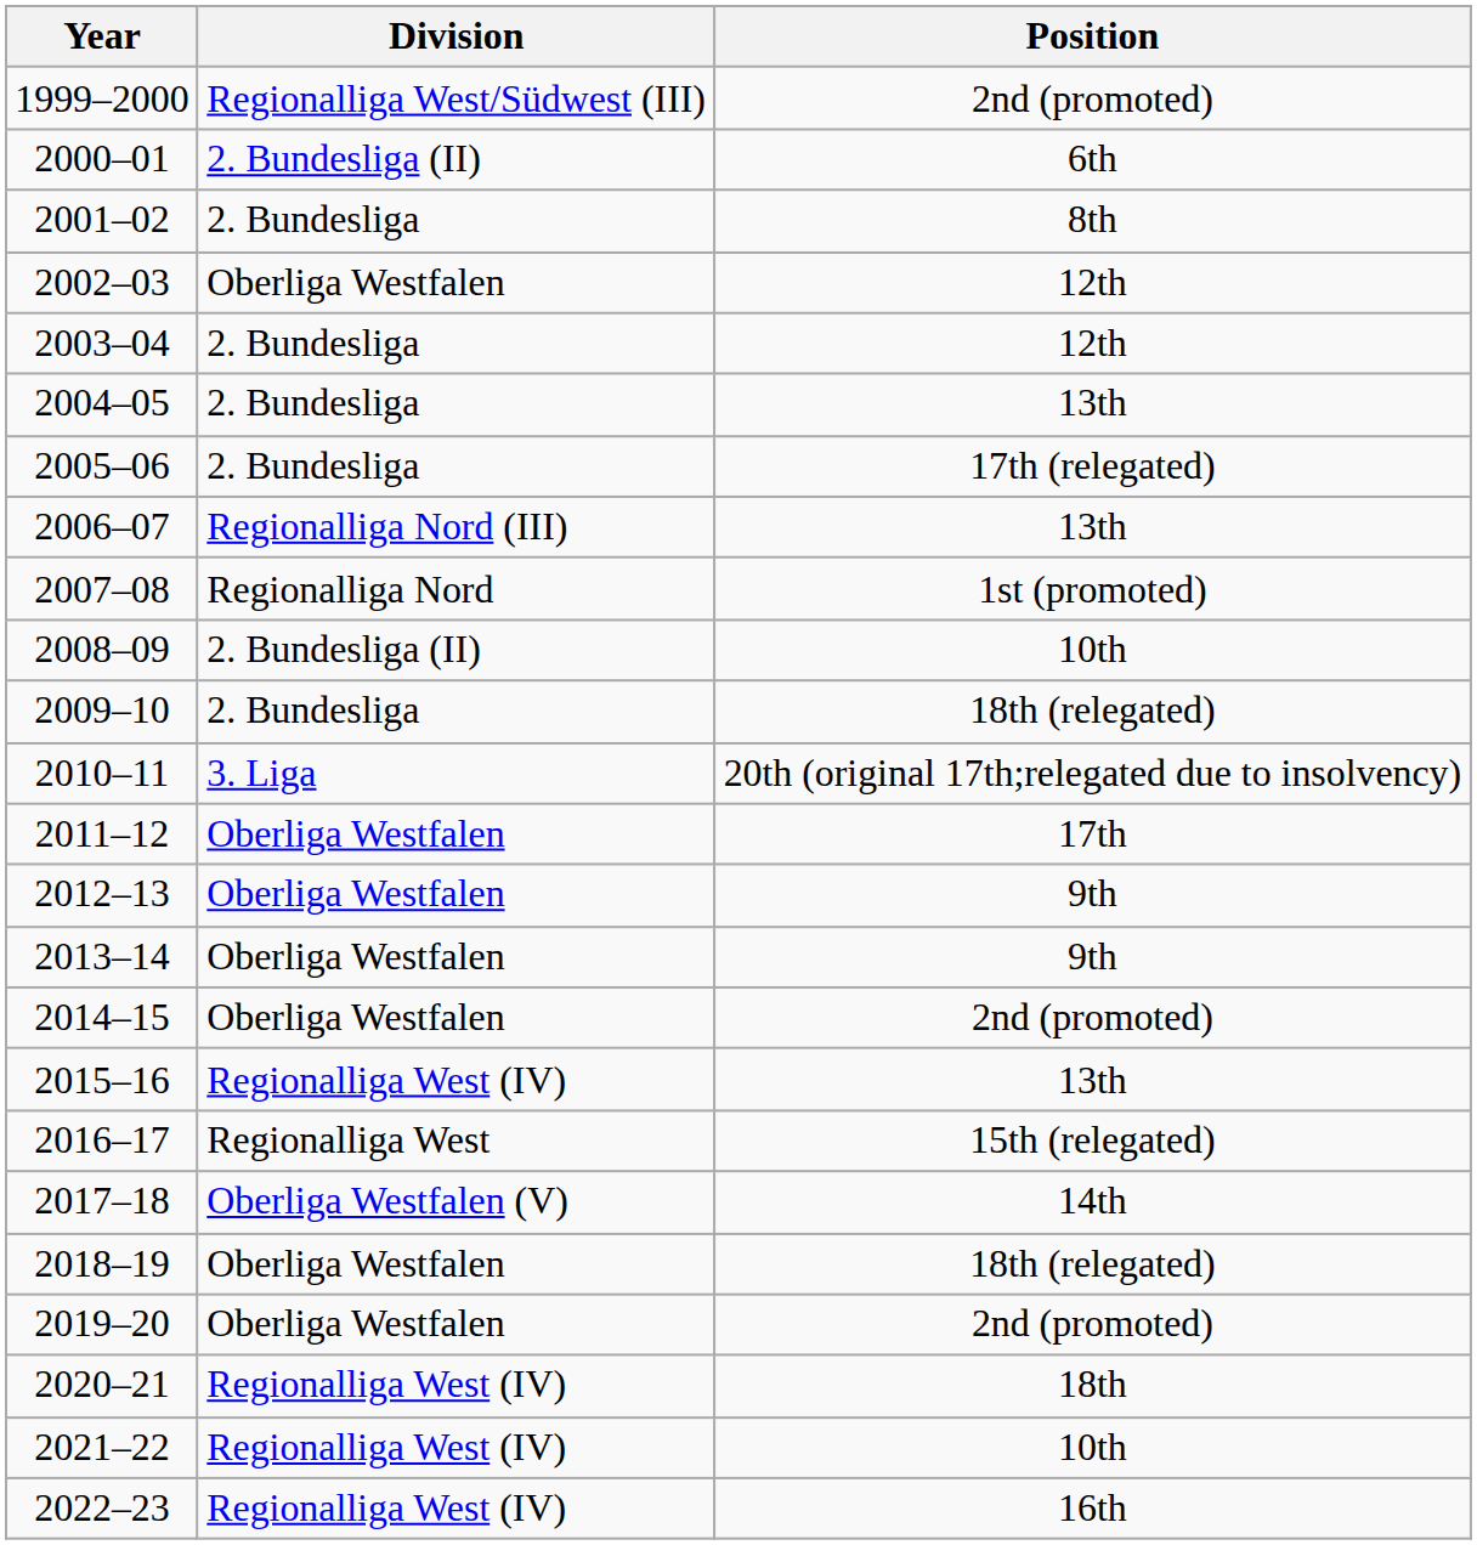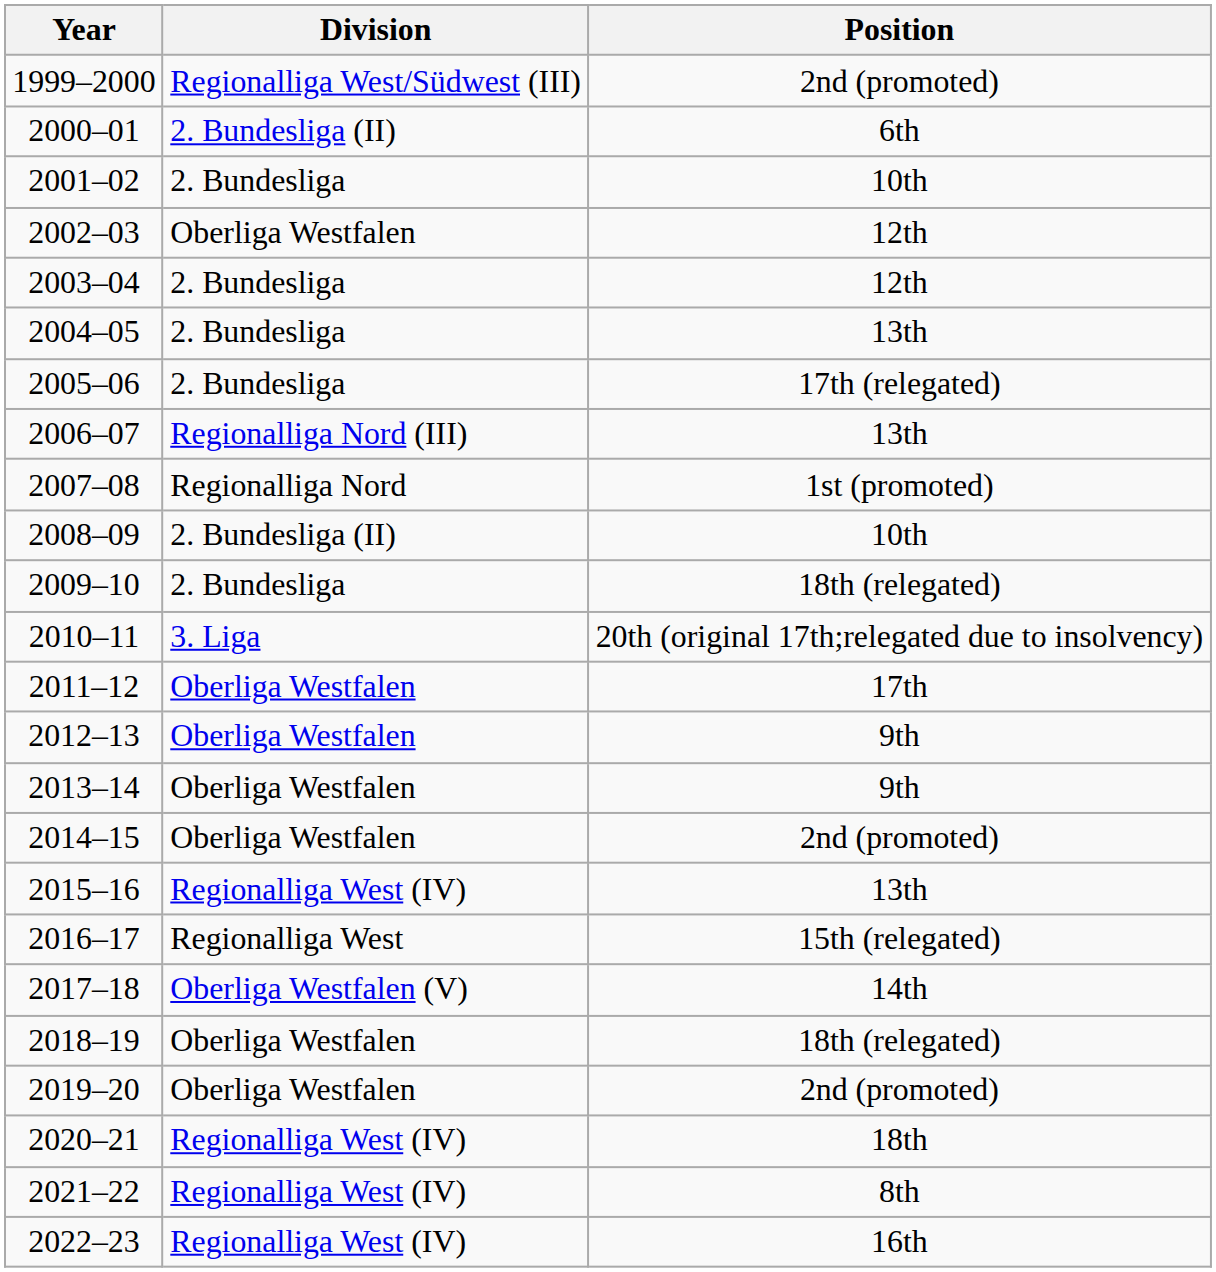 <table class="wikitable">
 <tr>
 <th>Year</th>
 <th>Division</th>
 <th>Position</th>
 </tr>
 <tr align="center">
 <td>1999–2000</td>
 <td align="left"><a href='#'>Regionalliga West/Südwest</a> (III)</td>
 <td>2nd (promoted)</td>
 </tr>
 <tr align="center">
 <td>2000–01</td>
 <td align="left"><a href='#'>2. Bundesliga</a> (II)</td>
 <td>6th</td>
 </tr>
 <tr align="center">
 <td>2001–02</td>
 <td align="left">2. Bundesliga</td>
-<td>8th</td>
+<td>10th</td>
 </tr>
 <tr align="center">
 <td>2002–03</td>
 <td align="left">Oberliga Westfalen</td>
 <td>12th</td>
 </tr>
 <tr align="center">
 <td>2003–04</td>
 <td align="left">2. Bundesliga</td>
 <td>12th</td>
 </tr>
 <tr align="center">
 <td>2004–05</td>
 <td align="left">2. Bundesliga</td>
 <td>13th</td>
 </tr>
 <tr align="center">
 <td>2005–06</td>
 <td align="left">2. Bundesliga</td>
 <td>17th (relegated)</td>
 </tr>
 <tr align="center">
 <td>2006–07</td>
 <td align="left"><a href='#'>Regionalliga Nord</a> (III)</td>
 <td>13th</td>
 </tr>
 <tr align="center">
 <td>2007–08</td>
 <td align="left">Regionalliga Nord</td>
 <td>1st (promoted)</td>
 </tr>
 <tr align="center">
 <td>2008–09</td>
 <td align="left">2. Bundesliga (II)</td>
 <td>10th</td>
 </tr>
 <tr align="center">
 <td>2009–10</td>
 <td align="left">2. Bundesliga</td>
 <td>18th (relegated)</td>
 </tr>
 <tr align="center">
 <td>2010–11</td>
 <td align="left"><a href='#'>3. Liga</a></td>
 <td>20th (original 17th;relegated due to insolvency)</td>
 </tr>
 <tr align="center">
 <td>2011–12</td>
 <td align="left"><a href='#'>Oberliga Westfalen</a></td>
 <td>17th</td>
 </tr>
 <tr align="center">
 <td>2012–13</td>
 <td align="left"><a href='#'>Oberliga Westfalen</a></td>
 <td>9th</td>
 </tr>
 <tr align="center">
 <td>2013–14</td>
 <td align="left">Oberliga Westfalen</td>
 <td>9th</td>
 </tr>
 <tr align="center">
 <td>2014–15</td>
 <td align="left">Oberliga Westfalen</td>
 <td>2nd (promoted)</td>
 </tr>
 <tr align="center">
 <td>2015–16</td>
 <td align="left"><a href='#'>Regionalliga West</a> (IV)</td>
 <td>13th</td>
 </tr>
 <tr align="center">
 <td>2016–17</td>
 <td align="left">Regionalliga West</td>
 <td>15th (relegated)</td>
 </tr>
 <tr align="center">
 <td>2017–18</td>
 <td align="left"><a href='#'>Oberliga Westfalen</a> (V)</td>
 <td>14th</td>
 </tr>
 <tr align="center">
 <td>2018–19</td>
 <td align="left">Oberliga Westfalen</td>
 <td>18th (relegated)</td>
 </tr>
 <tr align="center">
 <td>2019–20</td>
 <td align="left">Oberliga Westfalen</td>
 <td>2nd (promoted)</td>
 </tr>
 <tr align="center">
 <td>2020–21</td>
 <td align="left"><a href='#'>Regionalliga West</a> (IV)</td>
 <td>18th</td>
 </tr>
 <tr align="center">
 <td>2021–22</td>
 <td align="left"><a href='#'>Regionalliga West</a> (IV)</td>
-<td>10th</td>
+<td>8th</td>
 </tr>
 <tr align="center">
 <td>2022–23</td>
 <td align="left"><a href='#'>Regionalliga West</a> (IV)</td>
 <td>16th</td>
 </tr>
 </table>
